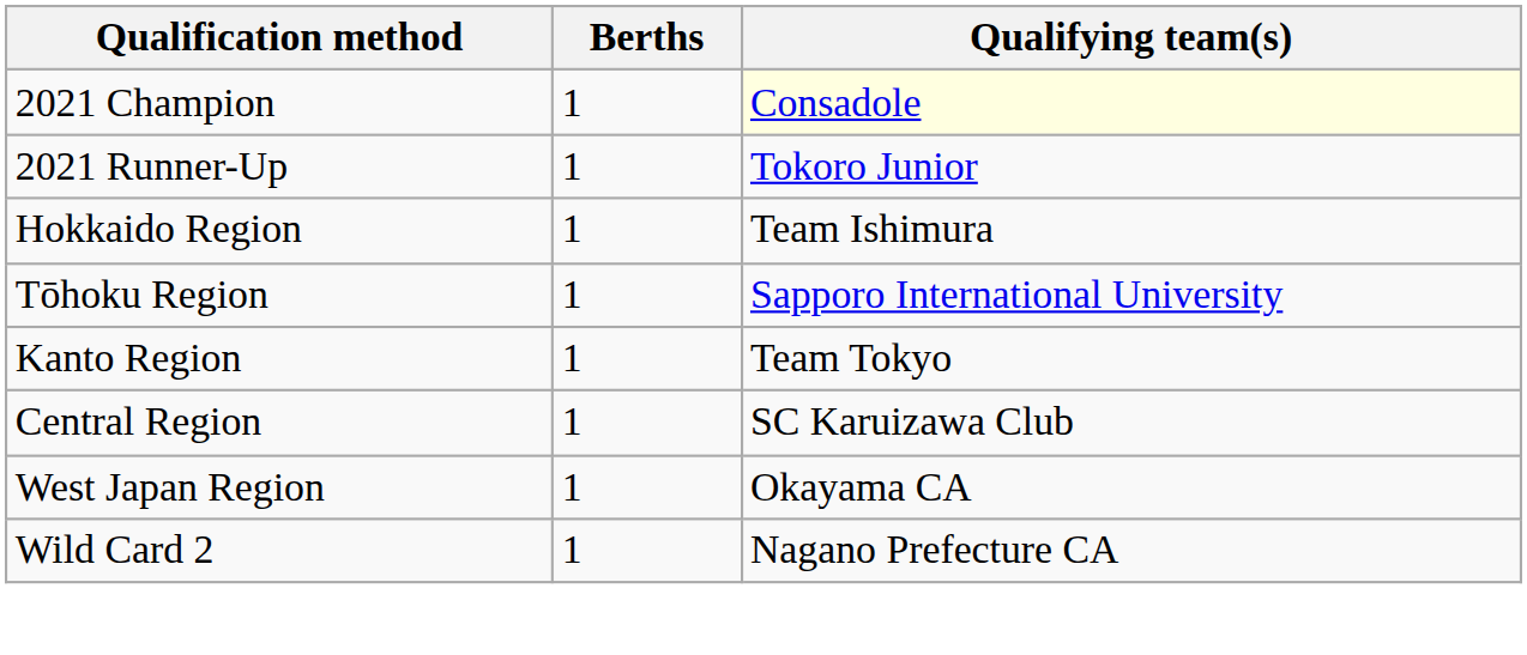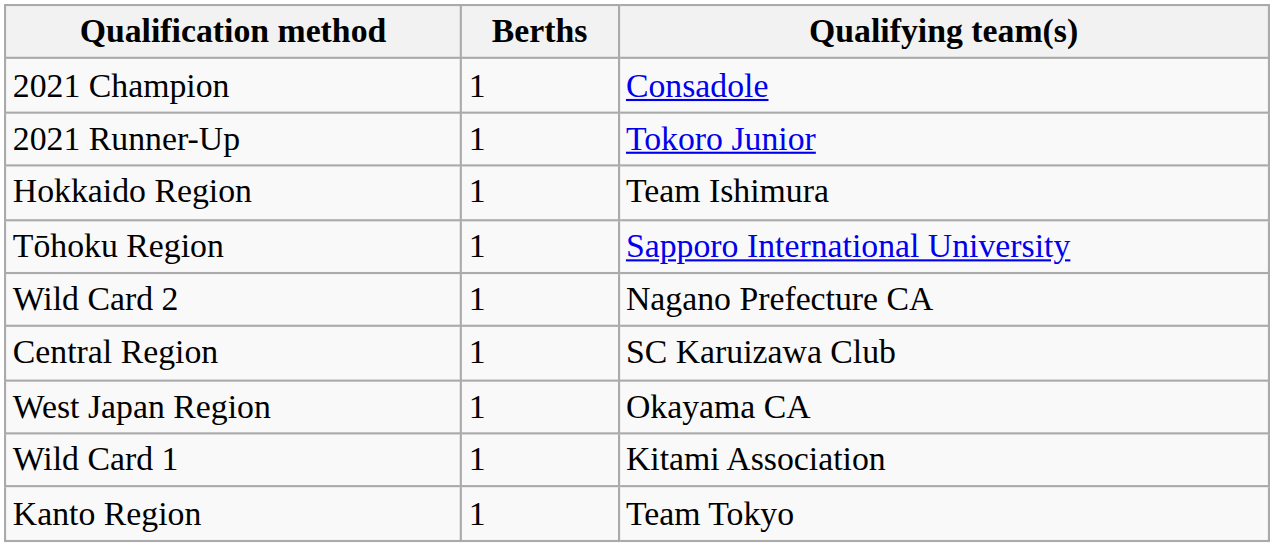 <table class="wikitable" style="width:600px;">
 <tr>
 <th scope="col">Qualification method</th>
 <th scope="col">Berths</th>
 <th scope="col">Qualifying team(s)</th>
 </tr>
 <tr>
 <td>2021 Champion</td>
 <td>1</td>
-<td style="background: lightyellow;"> <a href='#'>Consadole</a></td>
+<td> <a href='#'>Consadole</a></td>
 </tr>
 <tr>
 <td>2021 Runner-Up</td>
 <td>1</td>
 <td> <a href='#'>Tokoro Junior</a></td>
 </tr>
 <tr>
 <td>Hokkaido Region</td>
 <td>1</td>
 <td> Team Ishimura</td>
 </tr>
 <tr>
 <td>Tōhoku Region</td>
 <td>1</td>
 <td> <a href='#'>Sapporo International University</a></td>
 </tr>
 <tr>
-<td>Kanto Region</td>
+<td>Wild Card 2</td>
 <td>1</td>
-<td> Team Tokyo</td>
+<td> Nagano Prefecture CA</td>
 </tr>
 <tr>
 <td>Central Region</td>
 <td>1</td>
 <td> SC Karuizawa Club</td>
 </tr>
 <tr>
 <td>West Japan Region</td>
 <td>1</td>
 <td> Okayama CA</td>
 </tr>
 <tr>
-<td>Wild Card 2</td>
+<td>Wild Card 1</td>
 <td>1</td>
-<td> Nagano Prefecture CA</td>
+<td> Kitami Association</td>
+</tr>
+<tr>
+<td>Kanto Region</td>
+<td>1</td>
+<td> Team Tokyo</td>
 </tr>
 </table>
